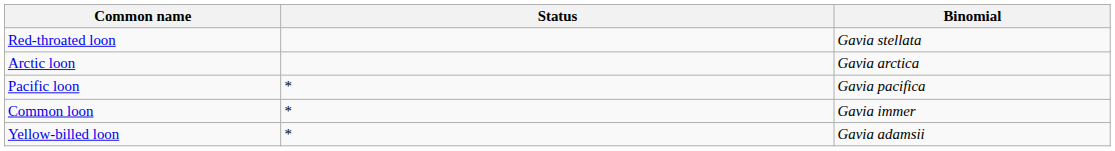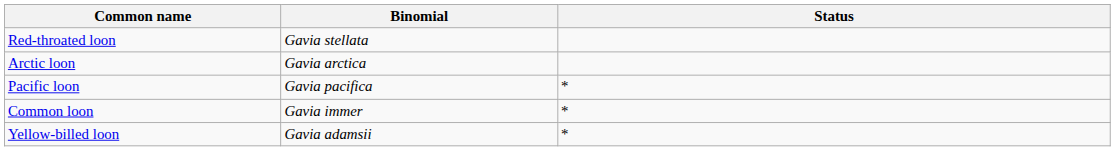 <table width=60% class="wikitable">
 <tr>
 <th width=15%>Common name</th>
+<th width=15%>Binomial</th>
 <th width=30%>Status</th>
-<th width=15%>Binomial</th>
 </tr>
 <tr>
 <td><a href='#'>Red-throated loon</a></td>
+<td><em>Gavia stellata</em></td>
 <td></td>
-<td><em>Gavia stellata</em></td>
 </tr>
 <tr>
 <td><a href='#'>Arctic loon</a></td>
+<td><em>Gavia arctica</em></td>
 <td></td>
-<td><em>Gavia arctica</em></td>
 </tr>
 <tr>
 <td><a href='#'>Pacific loon</a></td>
+<td><em>Gavia pacifica</em></td>
 <td>*</td>
-<td><em>Gavia pacifica</em></td>
 </tr>
 <tr>
 <td><a href='#'>Common loon</a></td>
+<td><em>Gavia immer</em></td>
 <td>*</td>
-<td><em>Gavia immer</em></td>
 </tr>
 <tr>
 <td><a href='#'>Yellow-billed loon</a></td>
+<td><em>Gavia adamsii</em></td>
 <td>*</td>
-<td><em>Gavia adamsii</em></td>
 </tr>
 </table>
